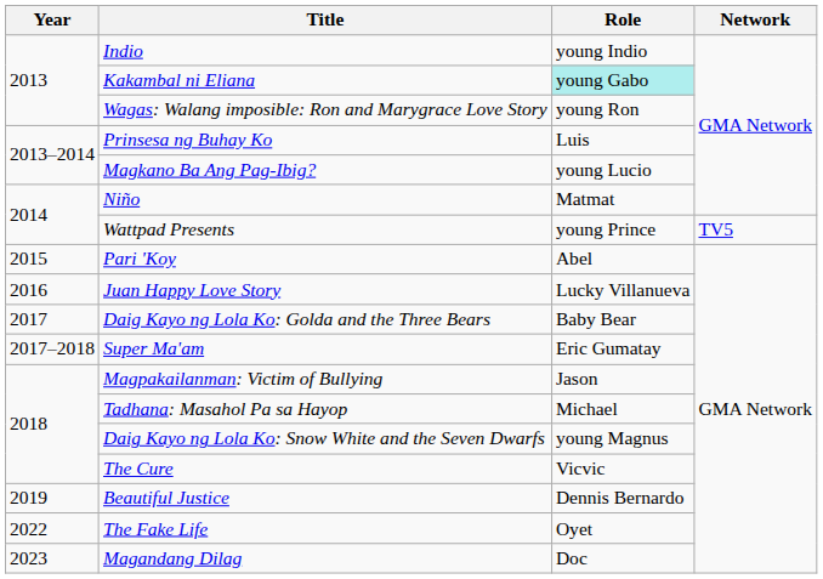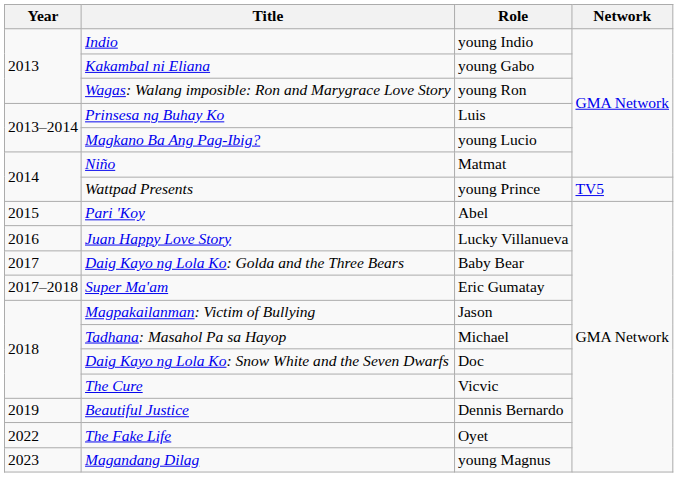 <table class="wikitable sortable">
 <tr>
 <th>Year</th>
 <th>Title</th>
 <th>Role</th>
 <th>Network</th>
 </tr>
 <tr>
 <td rowspan="3">2013</td>
 <td><em><a href='#'>Indio</a></em></td>
 <td>young Indio</td>
 <td rowspan="6"><a href='#'>GMA Network</a></td>
 </tr>
 <tr>
 <td><em><a href='#'>Kakambal ni Eliana</a></em></td>
-<td style="background: paleturquoise;">young Gabo</td>
+<td>young Gabo</td>
 </tr>
 <tr>
 <td><em><a href='#'>Wagas</a>: Walang imposible: Ron and Marygrace Love Story</em></td>
 <td>young Ron</td>
 </tr>
 <tr>
 <td rowspan="2">2013–2014</td>
 <td><em><a href='#'>Prinsesa ng Buhay Ko</a></em></td>
 <td>Luis</td>
 </tr>
 <tr>
 <td><a href='#'><em>Magkano Ba Ang Pag-Ibig?</em></a></td>
 <td>young Lucio</td>
 </tr>
 <tr>
 <td rowspan="2">2014</td>
 <td><em><a href='#'>Niño</a></em></td>
 <td>Matmat</td>
 </tr>
 <tr>
 <td><em>Wattpad Presents</em></td>
 <td>young Prince</td>
 <td><a href='#'>TV5</a></td>
 </tr>
 <tr>
 <td>2015</td>
 <td><em><a href='#'>Pari 'Koy</a></em></td>
 <td>Abel</td>
 <td rowspan="11">GMA Network</td>
 </tr>
 <tr>
 <td>2016</td>
 <td><em><a href='#'>Juan Happy Love Story</a></em></td>
 <td>Lucky Villanueva</td>
 </tr>
 <tr>
 <td>2017</td>
 <td><em><a href='#'>Daig Kayo ng Lola Ko</a>: Golda and the Three Bears</em></td>
 <td>Baby Bear</td>
 </tr>
 <tr>
 <td>2017–2018</td>
 <td><em><a href='#'>Super Ma'am</a></em></td>
 <td>Eric Gumatay</td>
 </tr>
 <tr>
 <td rowspan="4">2018</td>
 <td><em><a href='#'>Magpakailanman</a>: Victim of Bullying</em></td>
 <td>Jason</td>
 </tr>
 <tr>
 <td><em><a href='#'>Tadhana</a>: Masahol Pa sa Hayop</em></td>
 <td>Michael</td>
 </tr>
 <tr>
 <td><em><a href='#'>Daig Kayo ng Lola Ko</a>: Snow White and the Seven Dwarfs</em></td>
-<td>young Magnus</td>
+<td>Doc</td>
 </tr>
 <tr>
 <td><em><a href='#'>The Cure</a></em></td>
 <td>Vicvic</td>
 </tr>
 <tr>
 <td>2019</td>
 <td><em><a href='#'>Beautiful Justice</a></em></td>
 <td>Dennis Bernardo</td>
 </tr>
 <tr>
 <td>2022</td>
 <td><em><a href='#'>The Fake Life</a></em></td>
 <td>Oyet</td>
 </tr>
 <tr>
 <td>2023</td>
 <td><em><a href='#'>Magandang Dilag</a></em></td>
-<td>Doc</td>
+<td>young Magnus</td>
 </tr>
 </table>
